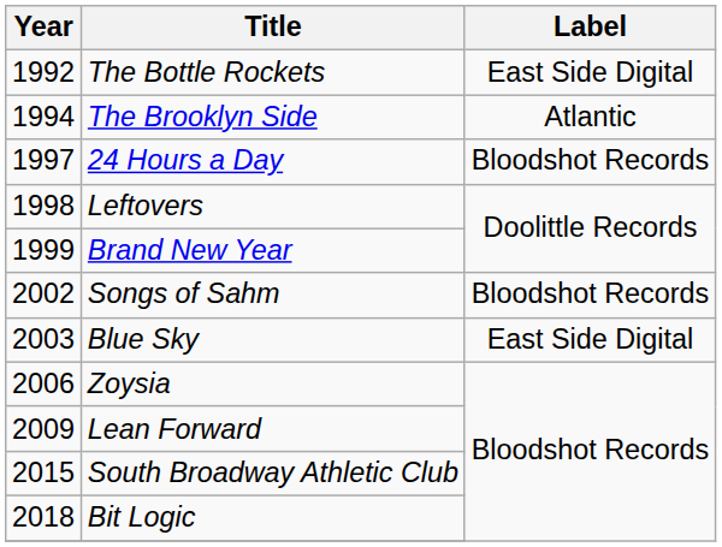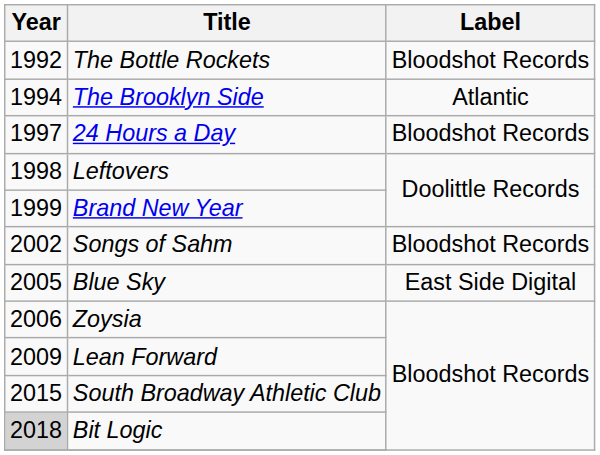 <table class="wikitable">
 <tr>
 <th>Year</th>
 <th>Title</th>
 <th>Label</th>
 </tr>
 <tr>
 <td>1992</td>
 <td><em>The Bottle Rockets</em></td>
-<td style="text-align:center;" rowspan="1">East Side Digital</td>
+<td style="text-align:center;" rowspan="1">Bloodshot Records</td>
 </tr>
 <tr>
 <td>1994</td>
 <td><em><a href='#'>The Brooklyn Side</a></em></td>
 <td style="text-align:center;" rowspan="1">Atlantic</td>
 </tr>
 <tr>
 <td>1997</td>
 <td><em><a href='#'>24 Hours a Day</a></em></td>
 <td style="text-align:center;" rowspan="1">Bloodshot Records</td>
 </tr>
 <tr>
 <td>1998</td>
 <td><em>Leftovers</em></td>
 <td style="text-align:center;" rowspan="2">Doolittle Records</td>
 </tr>
 <tr>
 <td>1999</td>
 <td><em><a href='#'>Brand New Year</a></em></td>
 </tr>
 <tr>
 <td>2002</td>
 <td><em>Songs of Sahm</em></td>
 <td style="text-align:center;" rowspan="1">Bloodshot Records</td>
 </tr>
 <tr>
-<td>2003</td>
+<td>2005</td>
 <td><em>Blue Sky</em></td>
 <td style="text-align:center;" rowspan="1">East Side Digital</td>
 </tr>
 <tr>
 <td>2006</td>
 <td><em>Zoysia</em></td>
 <td style="text-align:center;" rowspan="5">Bloodshot Records</td>
 </tr>
 <tr>
 <td>2009</td>
 <td><em>Lean Forward</em></td>
 </tr>
 <tr>
 <td>2015</td>
 <td><em>South Broadway Athletic Club</em></td>
 </tr>
 <tr>
-<td>2018</td>
+<td style="background: lightgrey;">2018</td>
 <td><em>Bit Logic</em></td>
 </tr>
 <tr>
 </tr>
 </table>
